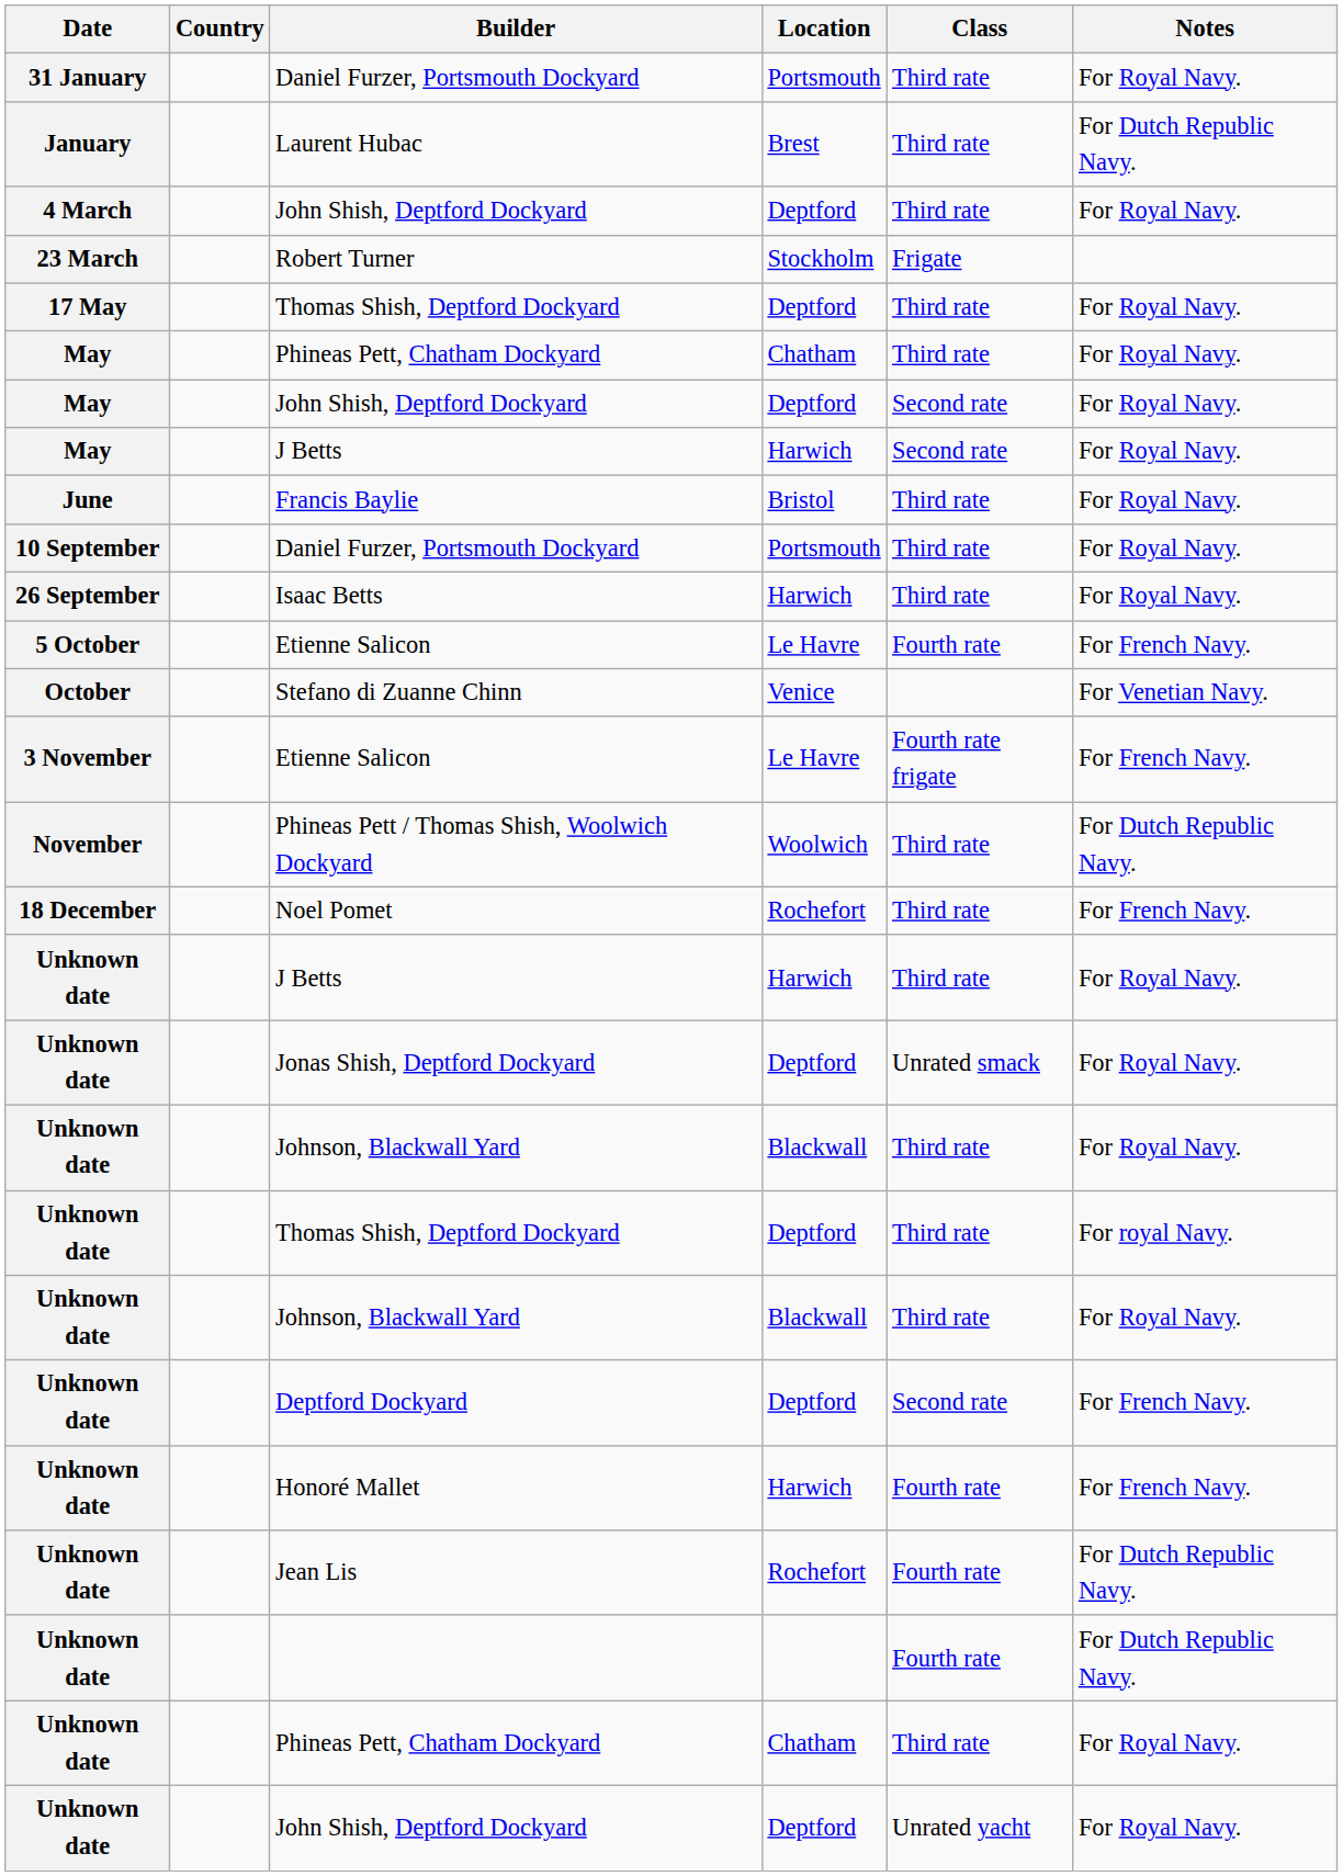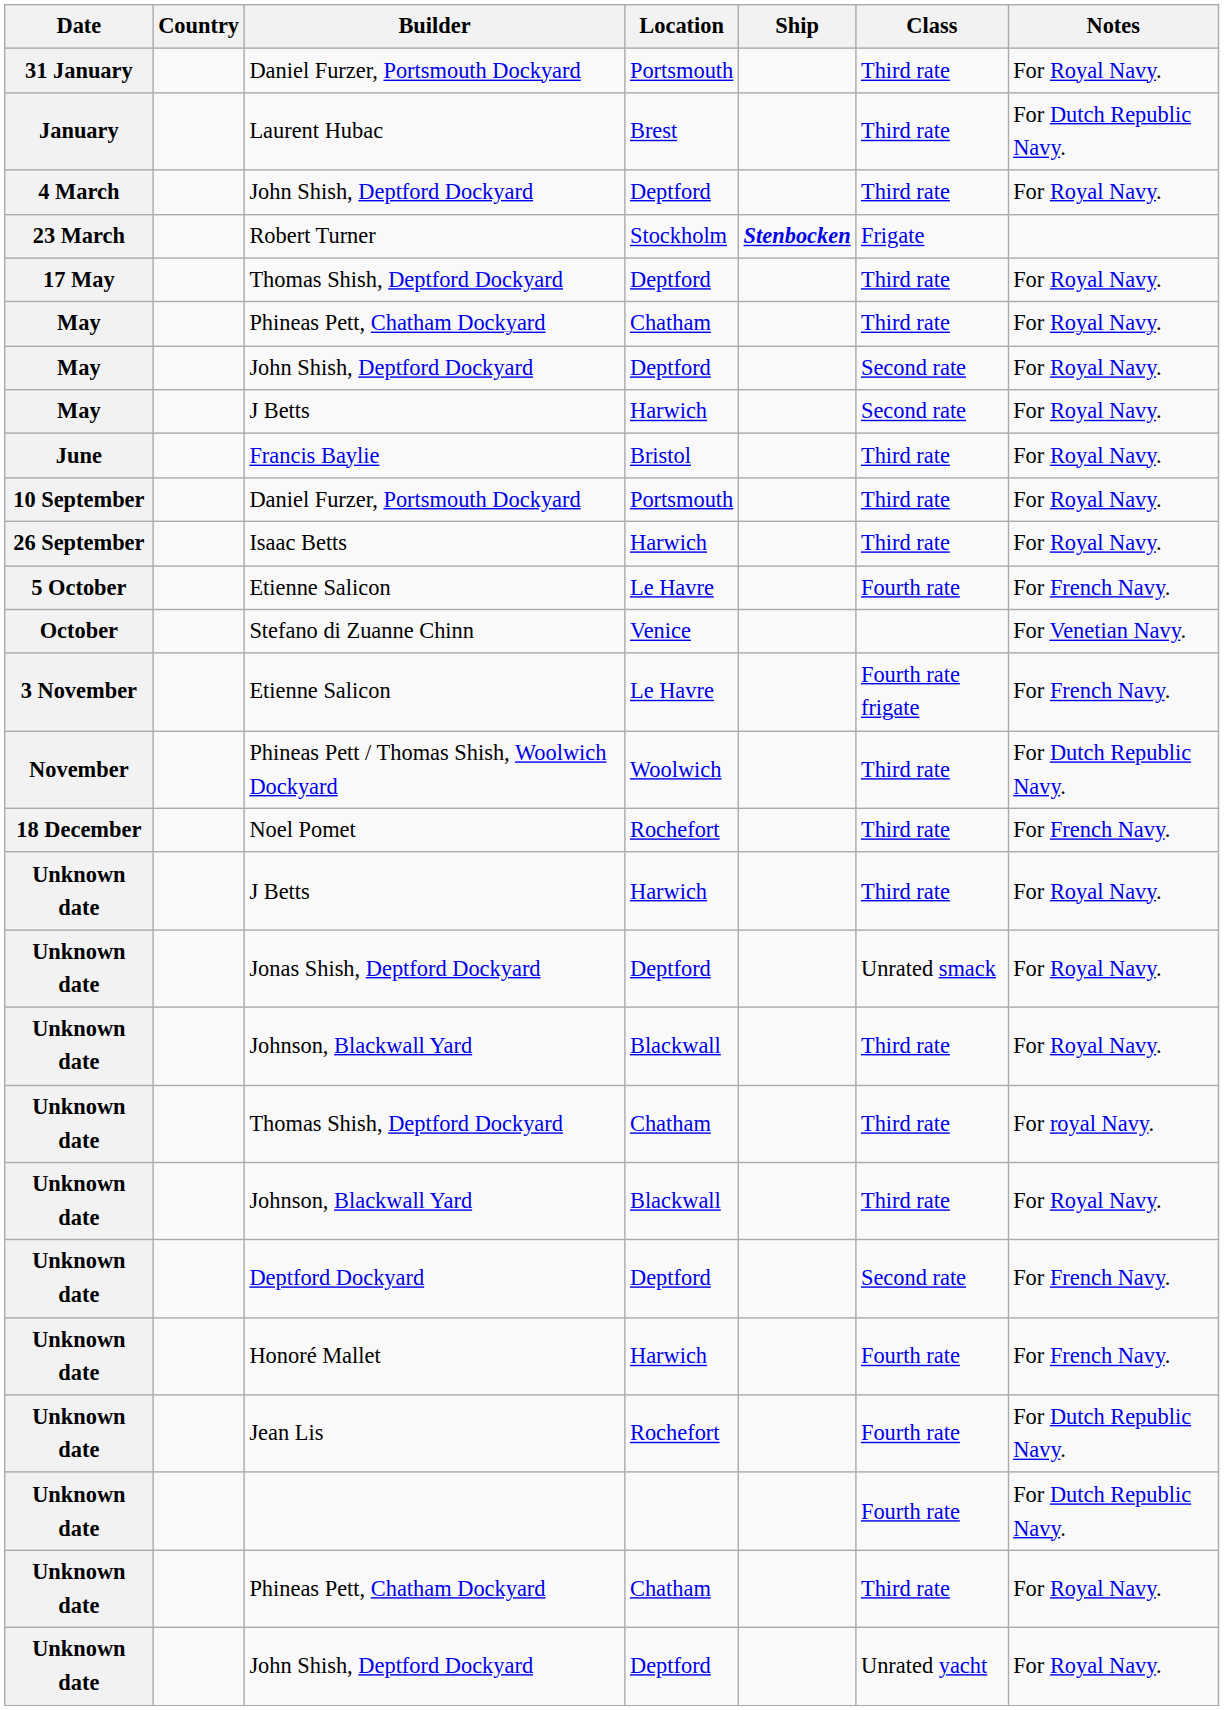 <table class="wikitable sortable" style="font-size:1.00em; line-height:1.5em;">
 <tr>
 <th>Date</th>
 <th>Country</th>
 <th>Builder</th>
 <th>Location</th>
+<th>Ship</th>
 <th>Class</th>
 <th>Notes</th>
 </tr>
 <tr ---->
 <th>31 January</th>
 <td></td>
 <td>Daniel Furzer, <a href='#'>Portsmouth Dockyard</a></td>
 <td><a href='#'>Portsmouth</a></td>
+<td><strong></strong></td>
 <td><a href='#'>Third rate</a></td>
 <td>For <a href='#'>Royal Navy</a>.</td>
 </tr>
 <tr ---->
 <th>January</th>
 <td></td>
 <td>Laurent Hubac</td>
 <td><a href='#'>Brest</a></td>
+<td><strong></strong></td>
 <td><a href='#'>Third rate</a></td>
 <td>For <a href='#'>Dutch Republic Navy</a>.</td>
 </tr>
 <tr ---->
 <th>4 March</th>
 <td></td>
 <td>John Shish, <a href='#'>Deptford Dockyard</a></td>
 <td><a href='#'>Deptford</a></td>
+<td><strong></strong></td>
 <td><a href='#'>Third rate</a></td>
 <td>For <a href='#'>Royal Navy</a>.</td>
 </tr>
 <tr>
 <th>23 March</th>
 <td></td>
 <td>Robert Turner</td>
 <td><a href='#'>Stockholm</a></td>
+<td><strong><em><a href='#'>Stenbocken</a></em></strong></td>
 <td><a href='#'>Frigate</a></td>
 <td></td>
 </tr>
 <tr ---->
 <th>17 May</th>
 <td></td>
 <td>Thomas Shish, <a href='#'>Deptford Dockyard</a></td>
 <td><a href='#'>Deptford</a></td>
+<td><strong></strong></td>
 <td><a href='#'>Third rate</a></td>
 <td>For <a href='#'>Royal Navy</a>.</td>
 </tr>
 <tr ---->
 <th>May</th>
 <td></td>
 <td>Phineas Pett, <a href='#'>Chatham Dockyard</a></td>
 <td><a href='#'>Chatham</a></td>
+<td><strong></strong></td>
 <td><a href='#'>Third rate</a></td>
 <td>For <a href='#'>Royal Navy</a>.</td>
 </tr>
 <tr ---->
 <th>May</th>
 <td></td>
 <td>John Shish, <a href='#'>Deptford Dockyard</a></td>
 <td><a href='#'>Deptford</a></td>
+<td><strong></strong></td>
 <td><a href='#'>Second rate</a></td>
 <td>For <a href='#'>Royal Navy</a>.</td>
 </tr>
 <tr ---->
 <th>May</th>
 <td></td>
 <td>J Betts</td>
 <td><a href='#'>Harwich</a></td>
+<td><strong></strong></td>
 <td><a href='#'>Second rate</a></td>
 <td>For <a href='#'>Royal Navy</a>.</td>
 </tr>
 <tr ---->
 <th>June</th>
 <td></td>
 <td><a href='#'>Francis Baylie</a></td>
 <td><a href='#'>Bristol</a></td>
+<td><strong></strong></td>
 <td><a href='#'>Third rate</a></td>
 <td>For <a href='#'>Royal Navy</a>.</td>
 </tr>
 <tr ---->
 <th>10 September</th>
 <td></td>
 <td>Daniel Furzer, <a href='#'>Portsmouth Dockyard</a></td>
 <td><a href='#'>Portsmouth</a></td>
+<td><strong></strong></td>
 <td><a href='#'>Third rate</a></td>
 <td>For <a href='#'>Royal Navy</a>.</td>
 </tr>
 <tr ---->
 <th>26 September</th>
 <td></td>
 <td>Isaac Betts</td>
 <td><a href='#'>Harwich</a></td>
+<td><strong></strong></td>
 <td><a href='#'>Third rate</a></td>
 <td>For <a href='#'>Royal Navy</a>.</td>
 </tr>
 <tr ---->
 <th>5 October</th>
 <td></td>
 <td>Etienne Salicon</td>
 <td><a href='#'>Le Havre</a></td>
+<td><strong></strong></td>
 <td><a href='#'>Fourth rate</a></td>
 <td>For <a href='#'>French Navy</a>.</td>
 </tr>
 <tr ---->
 <th>October</th>
 <td></td>
 <td>Stefano di Zuanne Chinn</td>
 <td><a href='#'>Venice</a></td>
+<td><strong></strong></td>
 <td></td>
 <td>For <a href='#'>Venetian Navy</a>.</td>
 </tr>
 <tr ---->
 <th>3 November</th>
 <td></td>
 <td>Etienne Salicon</td>
 <td><a href='#'>Le Havre</a></td>
+<td><strong></strong></td>
 <td><a href='#'>Fourth rate</a> <a href='#'>frigate</a></td>
 <td>For <a href='#'>French Navy</a>.</td>
 </tr>
 <tr ---->
 <th>November</th>
 <td></td>
 <td>Phineas Pett / Thomas Shish, <a href='#'>Woolwich Dockyard</a></td>
 <td><a href='#'>Woolwich</a></td>
+<td><strong></strong></td>
 <td><a href='#'>Third rate</a></td>
 <td>For <a href='#'>Dutch Republic Navy</a>.</td>
 </tr>
 <tr ---->
 <th>18 December</th>
 <td></td>
 <td>Noel Pomet</td>
 <td><a href='#'>Rochefort</a></td>
+<td><strong></strong></td>
 <td><a href='#'>Third rate</a></td>
 <td>For <a href='#'>French Navy</a>.</td>
 </tr>
 <tr ---->
 <th>Unknown date</th>
 <td></td>
 <td>J Betts</td>
 <td><a href='#'>Harwich</a></td>
+<td><strong></strong></td>
 <td><a href='#'>Third rate</a></td>
 <td>For <a href='#'>Royal Navy</a>.</td>
 </tr>
 <tr ---->
 <th>Unknown date</th>
 <td></td>
 <td>Jonas Shish, <a href='#'>Deptford Dockyard</a></td>
 <td><a href='#'>Deptford</a></td>
+<td><strong></strong></td>
 <td>Unrated <a href='#'>smack</a></td>
 <td>For <a href='#'>Royal Navy</a>.</td>
 </tr>
 <tr ---->
 <th>Unknown date</th>
 <td></td>
 <td>Johnson, <a href='#'>Blackwall Yard</a></td>
 <td><a href='#'>Blackwall</a></td>
+<td><strong></strong></td>
 <td><a href='#'>Third rate</a></td>
 <td>For <a href='#'>Royal Navy</a>.</td>
 </tr>
 <tr ---->
 <th>Unknown date</th>
 <td></td>
 <td>Thomas Shish, <a href='#'>Deptford Dockyard</a></td>
-<td><a href='#'>Deptford</a></td>
+<td><a href='#'>Chatham</a></td>
+<td><strong></strong></td>
 <td><a href='#'>Third rate</a></td>
 <td>For <a href='#'>royal Navy</a>.</td>
 </tr>
 <tr ---->
 <th>Unknown date</th>
 <td></td>
 <td>Johnson, <a href='#'>Blackwall Yard</a></td>
 <td><a href='#'>Blackwall</a></td>
+<td><strong></strong></td>
 <td><a href='#'>Third rate</a></td>
 <td>For <a href='#'>Royal Navy</a>.</td>
 </tr>
 <tr ---->
 <th>Unknown date</th>
 <td></td>
 <td><a href='#'>Deptford Dockyard</a></td>
 <td><a href='#'>Deptford</a></td>
+<td><strong></strong></td>
 <td><a href='#'>Second rate</a></td>
 <td>For <a href='#'>French Navy</a>.</td>
 </tr>
 <tr ---->
 <th>Unknown date</th>
 <td></td>
 <td>Honoré Mallet</td>
 <td><a href='#'>Harwich</a></td>
+<td><strong></strong></td>
 <td><a href='#'>Fourth rate</a></td>
 <td>For <a href='#'>French Navy</a>.</td>
 </tr>
 <tr ---->
 <th>Unknown date</th>
 <td></td>
 <td>Jean Lis</td>
 <td><a href='#'>Rochefort</a></td>
+<td><strong></strong></td>
 <td><a href='#'>Fourth rate</a></td>
 <td>For <a href='#'>Dutch Republic Navy</a>.</td>
 </tr>
 <tr ---->
 <th>Unknown date</th>
 <td></td>
 <td></td>
 <td></td>
+<td><strong></strong></td>
 <td><a href='#'>Fourth rate</a></td>
 <td>For <a href='#'>Dutch Republic Navy</a>.</td>
 </tr>
 <tr ---->
 <th>Unknown date</th>
 <td></td>
 <td>Phineas Pett, <a href='#'>Chatham Dockyard</a></td>
 <td><a href='#'>Chatham</a></td>
+<td><strong></strong></td>
 <td><a href='#'>Third rate</a></td>
 <td>For <a href='#'>Royal Navy</a>.</td>
 </tr>
 <tr ---->
 <th>Unknown date</th>
 <td></td>
 <td>John Shish, <a href='#'>Deptford Dockyard</a></td>
 <td><a href='#'>Deptford</a></td>
+<td><strong></strong></td>
 <td>Unrated <a href='#'>yacht</a></td>
 <td>For <a href='#'>Royal Navy</a>.</td>
 </tr>
 </table>
